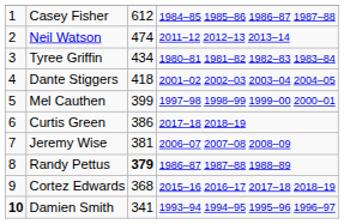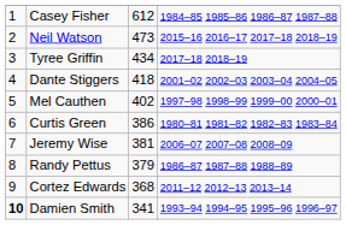 <table class="wikitable">
 <tr>
 </tr>
 <tr>
 <td>1</td>
 <td>Casey Fisher</td>
 <td>612</td>
 <td style="font-size:80%;"><a href='#'>1984–85</a> <a href='#'>1985–86</a> <a href='#'>1986–87</a> <a href='#'>1987–88</a></td>
 </tr>
 <tr>
 <td>2</td>
 <td><a href='#'>Neil Watson</a></td>
-<td>474</td>
-<td style="font-size:80%;"><a href='#'>2011–12</a> <a href='#'>2012–13</a> <a href='#'>2013–14</a></td>
+<td>473</td>
+<td style="font-size:80%;"><a href='#'>2015–16</a> <a href='#'>2016–17</a> <a href='#'>2017–18</a> <a href='#'>2018–19</a></td>
 </tr>
 <tr>
 <td>3</td>
 <td>Tyree Griffin</td>
 <td>434</td>
-<td style="font-size:80%;"><a href='#'>1980–81</a> <a href='#'>1981–82</a> <a href='#'>1982–83</a> <a href='#'>1983–84</a></td>
+<td style="font-size:80%;"><a href='#'>2017–18</a> <a href='#'>2018–19</a></td>
 </tr>
 <tr>
 <td>4</td>
 <td>Dante Stiggers</td>
 <td>418</td>
 <td style="font-size:80%;"><a href='#'>2001–02</a> <a href='#'>2002–03</a> <a href='#'>2003–04</a> <a href='#'>2004–05</a></td>
 </tr>
 <tr>
 <td>5</td>
 <td>Mel Cauthen</td>
-<td>399</td>
+<td>402</td>
 <td style="font-size:80%;"><a href='#'>1997–98</a> <a href='#'>1998–99</a> <a href='#'>1999–00</a> <a href='#'>2000–01</a></td>
 </tr>
 <tr>
 <td>6</td>
 <td>Curtis Green</td>
 <td>386</td>
-<td style="font-size:80%;"><a href='#'>2017–18</a> <a href='#'>2018–19</a></td>
+<td style="font-size:80%;"><a href='#'>1980–81</a> <a href='#'>1981–82</a> <a href='#'>1982–83</a> <a href='#'>1983–84</a></td>
 </tr>
 <tr>
 <td>7</td>
 <td>Jeremy Wise</td>
 <td>381</td>
 <td style="font-size:80%;"><a href='#'>2006–07</a> <a href='#'>2007–08</a> <a href='#'>2008–09</a></td>
 </tr>
 <tr>
 <td>8</td>
 <td>Randy Pettus</td>
-<td><strong>379</strong></td>
+<td>379</td>
 <td style="font-size:80%;"><a href='#'>1986–87</a> <a href='#'>1987–88</a> <a href='#'>1988–89</a></td>
 </tr>
 <tr>
 <td>9</td>
 <td>Cortez Edwards</td>
 <td>368</td>
-<td style="font-size:80%;"><a href='#'>2015–16</a> <a href='#'>2016–17</a> <a href='#'>2017–18</a> <a href='#'>2018–19</a></td>
+<td style="font-size:80%;"><a href='#'>2011–12</a> <a href='#'>2012–13</a> <a href='#'>2013–14</a></td>
 </tr>
 <tr>
 <td><strong>10</strong></td>
 <td>Damien Smith</td>
 <td>341</td>
 <td style="font-size:80%;"><a href='#'>1993–94</a> <a href='#'>1994–95</a> <a href='#'>1995–96</a> <a href='#'>1996–97</a></td>
 </tr>
 </table>
